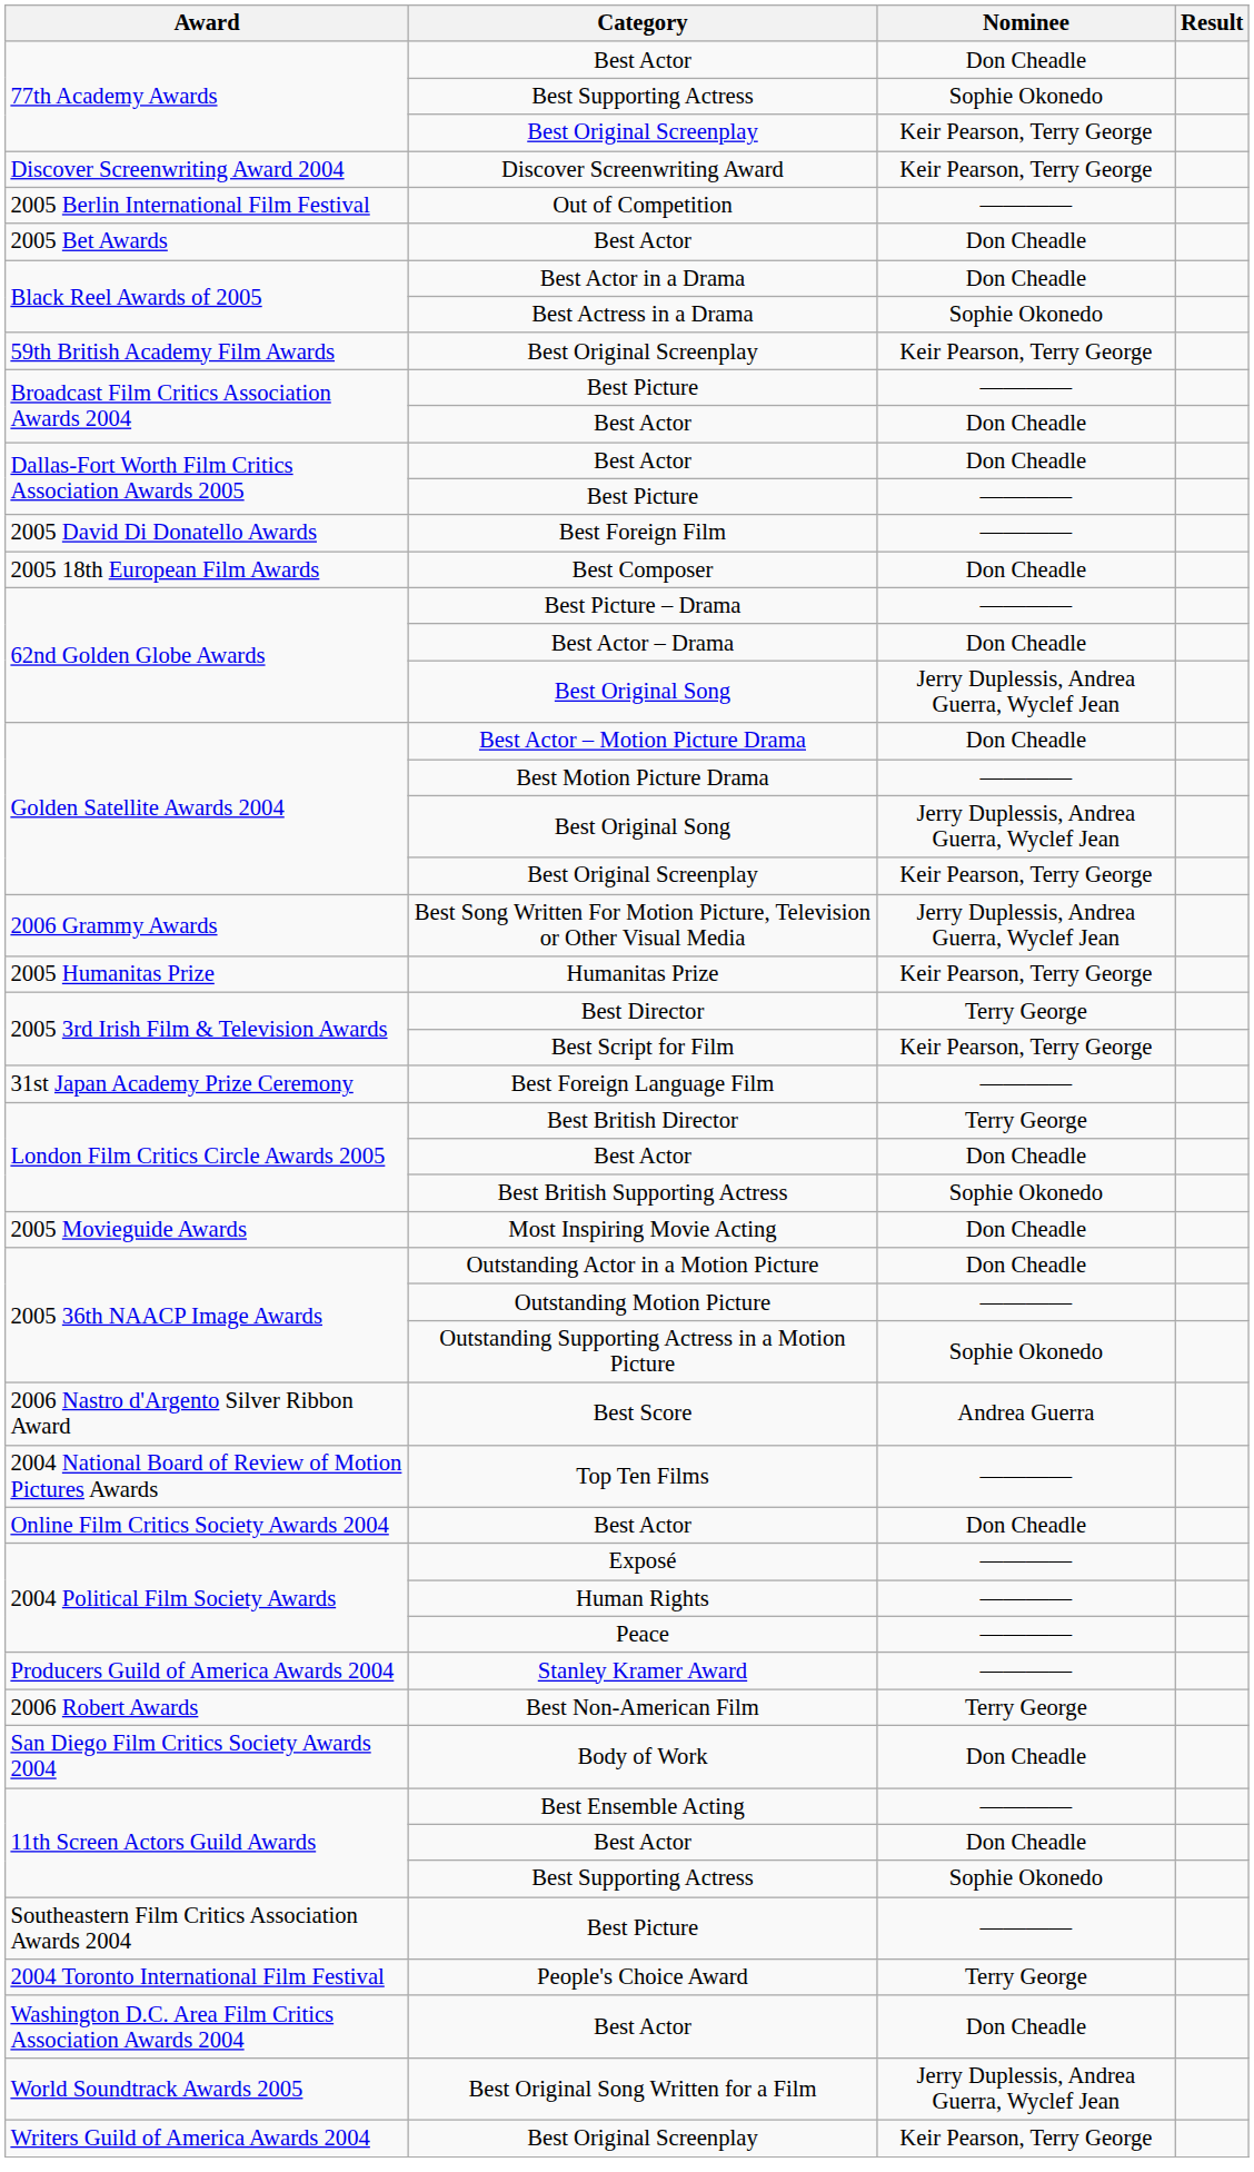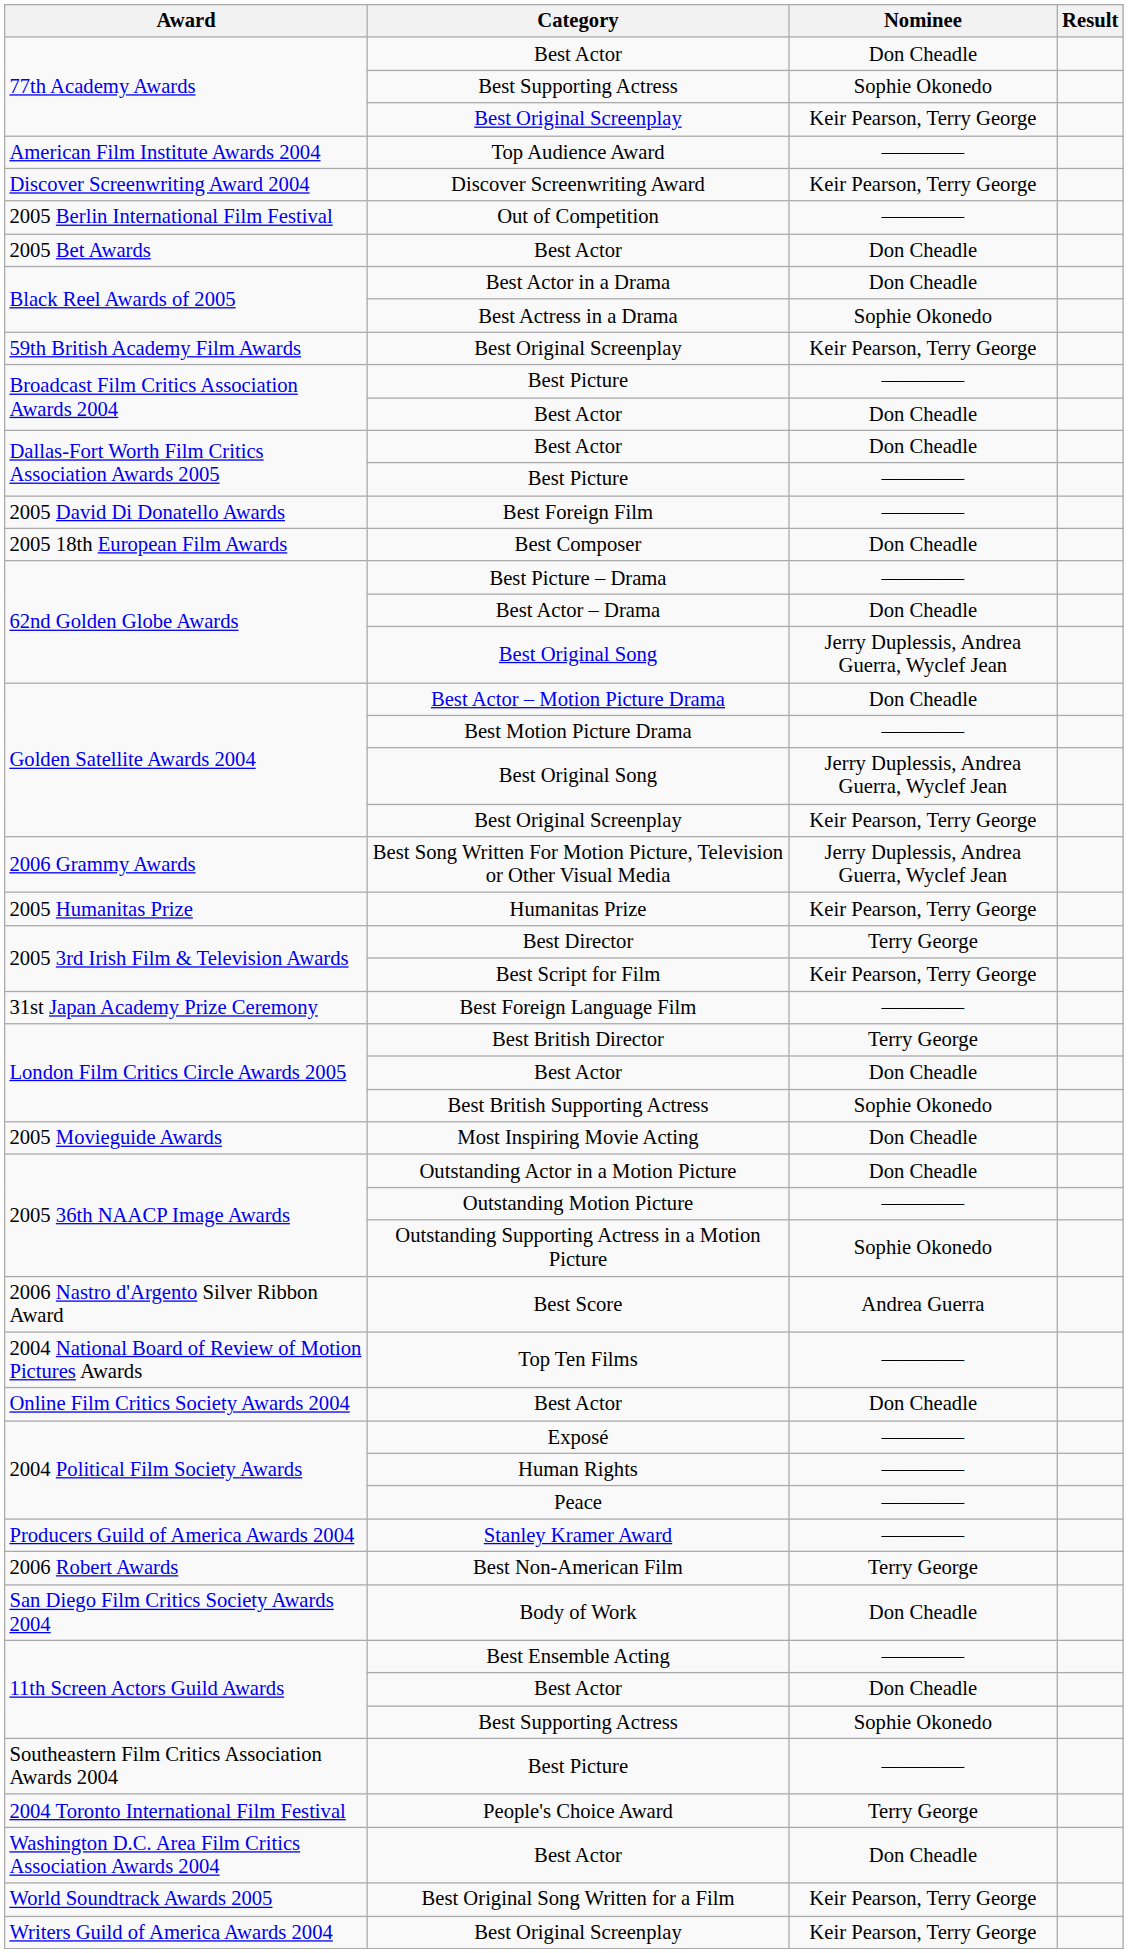 <table class="wikitable">
 <tr>
 <th>Award</th>
 <th>Category</th>
 <th>Nominee</th>
 <th>Result</th>
 </tr>
 <tr>
 <td rowspan=3><a href='#'>77th Academy Awards</a></td>
 <td align="center">Best Actor</td>
 <td align="center">Don Cheadle</td>
 <td></td>
 </tr>
 <tr>
 <td align="center">Best Supporting Actress</td>
 <td align="center">Sophie Okonedo</td>
 <td></td>
 </tr>
 <tr>
 <td align="center"><a href='#'>Best Original Screenplay</a></td>
 <td align="center">Keir Pearson, Terry George</td>
+<td></td>
+</tr>
+<tr>
+<td><a href='#'>American Film Institute Awards 2004</a></td>
+<td align="center">Top Audience Award</td>
+<td align="center">————</td>
 <td></td>
 </tr>
 <tr>
 <td><a href='#'>Discover Screenwriting Award 2004</a></td>
 <td align="center">Discover Screenwriting Award</td>
 <td align="center">Keir Pearson, Terry George</td>
 <td></td>
 </tr>
 <tr>
 <td>2005 <a href='#'>Berlin International Film Festival</a></td>
 <td align="center">Out of Competition</td>
 <td align="center">————</td>
 <td></td>
 </tr>
 <tr>
 <td>2005 <a href='#'>Bet Awards</a></td>
 <td align="center">Best Actor</td>
 <td align="center">Don Cheadle</td>
 <td></td>
 </tr>
 <tr>
 <td rowspan=2><a href='#'>Black Reel Awards of 2005</a></td>
 <td align="center">Best Actor in a Drama</td>
 <td align="center">Don Cheadle</td>
 <td></td>
 </tr>
 <tr>
 <td align="center">Best Actress in a Drama</td>
 <td align="center">Sophie Okonedo</td>
 <td></td>
 </tr>
 <tr>
 <td><a href='#'>59th British Academy Film Awards</a></td>
 <td align="center">Best Original Screenplay</td>
 <td align="center">Keir Pearson, Terry George</td>
 <td></td>
 </tr>
 <tr>
 <td rowspan=2><a href='#'>Broadcast Film Critics Association Awards 2004</a></td>
 <td align="center">Best Picture</td>
 <td align="center">————</td>
 <td></td>
 </tr>
 <tr>
 <td align="center">Best Actor</td>
 <td align="center">Don Cheadle</td>
 <td></td>
 </tr>
 <tr>
 <td rowspan=2><a href='#'>Dallas-Fort Worth Film Critics Association Awards 2005</a></td>
 <td align="center">Best Actor</td>
 <td align="center">Don Cheadle</td>
 <td></td>
 </tr>
 <tr>
 <td align="center">Best Picture</td>
 <td align="center">————</td>
 <td></td>
 </tr>
 <tr>
 <td>2005 <a href='#'>David Di Donatello Awards</a></td>
 <td align="center">Best Foreign Film</td>
 <td align="center">————</td>
 <td></td>
 </tr>
 <tr>
 <td>2005 18th <a href='#'>European Film Awards</a></td>
 <td align="center">Best Composer</td>
 <td align="center">Don Cheadle</td>
 <td></td>
 </tr>
 <tr>
 <td rowspan=3><a href='#'>62nd Golden Globe Awards</a></td>
 <td align="center">Best Picture – Drama</td>
 <td align="center">————</td>
 <td></td>
 </tr>
 <tr>
 <td align="center">Best Actor – Drama</td>
 <td align="center">Don Cheadle</td>
 <td></td>
 </tr>
 <tr>
 <td align="center"><a href='#'>Best Original Song</a></td>
 <td align="center">Jerry Duplessis, Andrea Guerra, Wyclef Jean</td>
 <td></td>
 </tr>
 <tr>
 <td rowspan=4><a href='#'>Golden Satellite Awards 2004</a></td>
 <td align="center"><a href='#'>Best Actor – Motion Picture Drama</a></td>
 <td align="center">Don Cheadle</td>
 <td></td>
 </tr>
 <tr>
 <td align="center">Best Motion Picture Drama</td>
 <td align="center">————</td>
 <td></td>
 </tr>
 <tr>
 <td align="center">Best Original Song</td>
 <td align="center">Jerry Duplessis, Andrea Guerra, Wyclef Jean</td>
 <td></td>
 </tr>
 <tr>
 <td align="center">Best Original Screenplay</td>
 <td align="center">Keir Pearson, Terry George</td>
 <td></td>
 </tr>
 <tr>
 <td><a href='#'>2006 Grammy Awards</a></td>
 <td align="center">Best Song Written For Motion Picture, Television or Other Visual Media</td>
 <td align="center">Jerry Duplessis, Andrea Guerra, Wyclef Jean</td>
 <td></td>
 </tr>
 <tr>
 <td>2005 <a href='#'>Humanitas Prize</a></td>
 <td align="center">Humanitas Prize</td>
 <td align="center">Keir Pearson, Terry George</td>
 <td></td>
 </tr>
 <tr>
 <td rowspan=2>2005 <a href='#'>3rd Irish Film & Television Awards</a></td>
 <td align="center">Best Director</td>
 <td align="center">Terry George</td>
 <td></td>
 </tr>
 <tr>
 <td align="center">Best Script for Film</td>
 <td align="center">Keir Pearson, Terry George</td>
 <td></td>
 </tr>
 <tr>
 <td>31st <a href='#'>Japan Academy Prize Ceremony</a></td>
 <td align="center">Best Foreign Language Film</td>
 <td align="center">————</td>
 <td></td>
 </tr>
 <tr>
 <td rowspan=3><a href='#'>London Film Critics Circle Awards 2005</a></td>
 <td align="center">Best British Director</td>
 <td align="center">Terry George</td>
 <td></td>
 </tr>
 <tr>
 <td align="center">Best Actor</td>
 <td align="center">Don Cheadle</td>
 <td></td>
 </tr>
 <tr>
 <td align="center">Best British Supporting Actress</td>
 <td align="center">Sophie Okonedo</td>
 <td></td>
 </tr>
 <tr>
 <td>2005 <a href='#'>Movieguide Awards</a></td>
 <td align="center">Most Inspiring Movie Acting</td>
 <td align="center">Don Cheadle</td>
 <td></td>
 </tr>
 <tr>
 <td rowspan=3>2005 <a href='#'>36th NAACP Image Awards</a></td>
 <td align="center">Outstanding Actor in a Motion Picture</td>
 <td align="center">Don Cheadle</td>
 <td></td>
 </tr>
 <tr>
 <td align="center">Outstanding Motion Picture</td>
 <td align="center">————</td>
 <td></td>
 </tr>
 <tr>
 <td align="center">Outstanding Supporting Actress in a Motion Picture</td>
 <td align="center">Sophie Okonedo</td>
 <td></td>
 </tr>
 <tr>
 <td>2006 <a href='#'>Nastro d'Argento</a> Silver Ribbon Award</td>
 <td align="center">Best Score</td>
 <td align="center">Andrea Guerra</td>
 <td></td>
 </tr>
 <tr>
 <td>2004 <a href='#'>National Board of Review of Motion Pictures</a> Awards</td>
 <td align="center">Top Ten Films</td>
 <td align="center">————</td>
 <td></td>
 </tr>
 <tr>
 <td><a href='#'>Online Film Critics Society Awards 2004</a></td>
 <td align="center">Best Actor</td>
 <td align="center">Don Cheadle</td>
 <td></td>
 </tr>
 <tr>
 <td rowspan=3>2004 <a href='#'>Political Film Society Awards</a></td>
 <td align="center">Exposé</td>
 <td align="center">————</td>
 <td></td>
 </tr>
 <tr>
 <td align="center">Human Rights</td>
 <td align="center">————</td>
 <td></td>
 </tr>
 <tr>
 <td align="center">Peace</td>
 <td align="center">————</td>
 <td></td>
 </tr>
 <tr>
 <td><a href='#'>Producers Guild of America Awards 2004</a></td>
 <td align="center"><a href='#'>Stanley Kramer Award</a></td>
 <td align="center">————</td>
 <td></td>
 </tr>
 <tr>
 <td>2006 <a href='#'>Robert Awards</a></td>
 <td align="center">Best Non-American Film</td>
 <td align="center">Terry George</td>
 <td></td>
 </tr>
 <tr>
 <td><a href='#'>San Diego Film Critics Society Awards 2004</a></td>
 <td align="center">Body of Work</td>
 <td align="center">Don Cheadle</td>
 <td></td>
 </tr>
 <tr>
 <td rowspan=3><a href='#'>11th Screen Actors Guild Awards</a></td>
 <td align="center">Best Ensemble Acting</td>
 <td align="center">————</td>
 <td></td>
 </tr>
 <tr>
 <td align="center">Best Actor</td>
 <td align="center">Don Cheadle</td>
 <td></td>
 </tr>
 <tr>
 <td align="center">Best Supporting Actress</td>
 <td align="center">Sophie Okonedo</td>
 <td></td>
 </tr>
 <tr>
 <td>Southeastern Film Critics Association Awards 2004</td>
 <td align="center">Best Picture</td>
 <td align="center">————</td>
 <td></td>
 </tr>
 <tr>
 <td><a href='#'>2004 Toronto International Film Festival</a></td>
 <td align="center">People's Choice Award</td>
 <td align="center">Terry George</td>
 <td></td>
 </tr>
 <tr>
 <td><a href='#'>Washington D.C. Area Film Critics Association Awards 2004</a></td>
 <td align="center">Best Actor</td>
 <td align="center">Don Cheadle</td>
 <td></td>
 </tr>
 <tr>
 <td><a href='#'>World Soundtrack Awards 2005</a></td>
 <td align="center">Best Original Song Written for a Film</td>
-<td align="center">Jerry Duplessis, Andrea Guerra, Wyclef Jean</td>
+<td align="center">Keir Pearson, Terry George</td>
 <td></td>
 </tr>
 <tr>
 <td><a href='#'>Writers Guild of America Awards 2004</a></td>
 <td align="center">Best Original Screenplay</td>
 <td align="center">Keir Pearson, Terry George</td>
 <td></td>
 </tr>
 <tr>
 </tr>
 </table>
